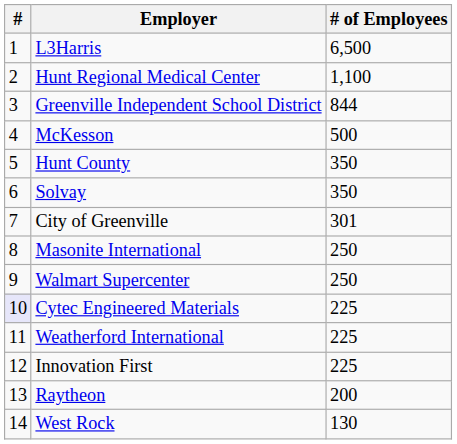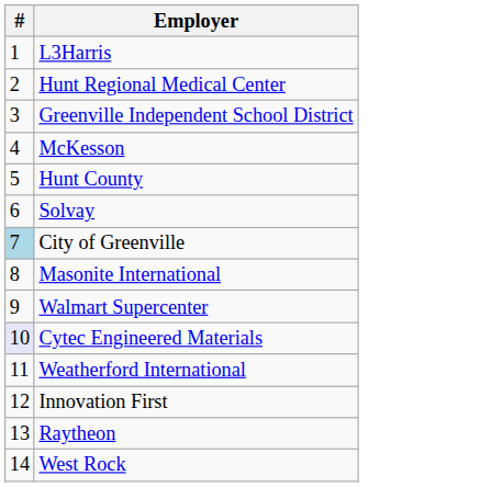 <table class="wikitable">
 <tr>
 <th>#</th>
 <th>Employer</th>
-<th># of Employees</th>
 </tr>
 <tr>
 <td>1</td>
 <td><a href='#'>L3Harris</a></td>
-<td>6,500</td>
 </tr>
 <tr>
 <td>2</td>
 <td><a href='#'>Hunt Regional Medical Center</a></td>
-<td>1,100</td>
 </tr>
 <tr>
 <td>3</td>
 <td><a href='#'>Greenville Independent School District</a></td>
-<td>844</td>
 </tr>
 <tr>
 <td>4</td>
 <td><a href='#'>McKesson</a></td>
-<td>500</td>
 </tr>
 <tr>
 <td>5</td>
 <td><a href='#'>Hunt County</a></td>
-<td>350</td>
 </tr>
 <tr>
 <td>6</td>
 <td><a href='#'>Solvay</a></td>
-<td>350</td>
 </tr>
 <tr>
-<td>7</td>
+<td style="background: lightblue;">7</td>
 <td>City of Greenville</td>
-<td>301</td>
 </tr>
 <tr>
 <td>8</td>
 <td><a href='#'>Masonite International</a></td>
-<td>250</td>
 </tr>
 <tr>
 <td>9</td>
 <td><a href='#'>Walmart Supercenter</a></td>
-<td>250</td>
 </tr>
 <tr>
 <td style="background: lavender;">10</td>
 <td><a href='#'>Cytec Engineered Materials</a></td>
-<td>225</td>
 </tr>
 <tr>
 <td>11</td>
 <td><a href='#'>Weatherford International</a></td>
-<td>225</td>
 </tr>
 <tr>
 <td>12</td>
 <td>Innovation First</td>
-<td>225</td>
 </tr>
 <tr>
 <td>13</td>
 <td><a href='#'>Raytheon</a></td>
-<td>200</td>
 </tr>
 <tr>
 <td>14</td>
 <td><a href='#'>West Rock</a></td>
-<td>130</td>
 </tr>
 </table>
